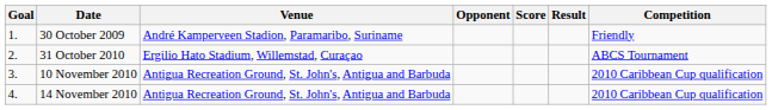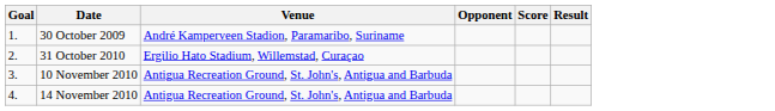 <table class="wikitable collapsible">
 <tr>
 <th>Goal</th>
 <th>Date</th>
 <th>Venue</th>
 <th>Opponent</th>
 <th>Score</th>
 <th>Result</th>
-<th>Competition</th>
 </tr>
 <tr>
 <td>1.</td>
 <td>30 October 2009</td>
 <td><a href='#'>André Kamperveen Stadion</a>, <a href='#'>Paramaribo</a>, <a href='#'>Suriname</a></td>
 <td></td>
 <td></td>
 <td></td>
-<td><a href='#'>Friendly</a></td>
 </tr>
 <tr>
 <td>2.</td>
 <td>31 October 2010</td>
 <td><a href='#'>Ergilio Hato Stadium</a>, <a href='#'>Willemstad</a>, <a href='#'>Curaçao</a></td>
 <td></td>
 <td></td>
 <td></td>
-<td><a href='#'>ABCS Tournament</a></td>
 </tr>
 <tr>
 <td>3.</td>
 <td>10 November 2010</td>
 <td><a href='#'>Antigua Recreation Ground</a>, <a href='#'>St. John's</a>, <a href='#'>Antigua and Barbuda</a></td>
 <td></td>
 <td></td>
 <td></td>
-<td><a href='#'>2010 Caribbean Cup qualification</a></td>
 </tr>
 <tr>
 <td>4.</td>
 <td>14 November 2010</td>
 <td><a href='#'>Antigua Recreation Ground</a>, <a href='#'>St. John's</a>, <a href='#'>Antigua and Barbuda</a></td>
 <td></td>
 <td></td>
 <td></td>
-<td><a href='#'>2010 Caribbean Cup qualification</a></td>
 </tr>
 </table>
